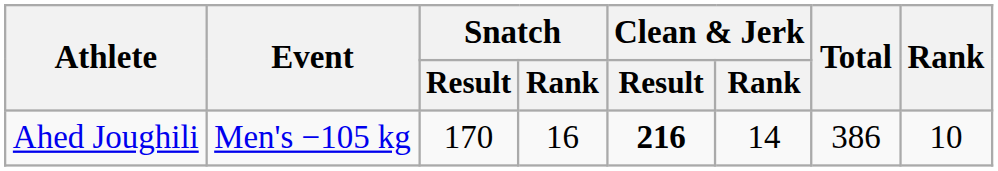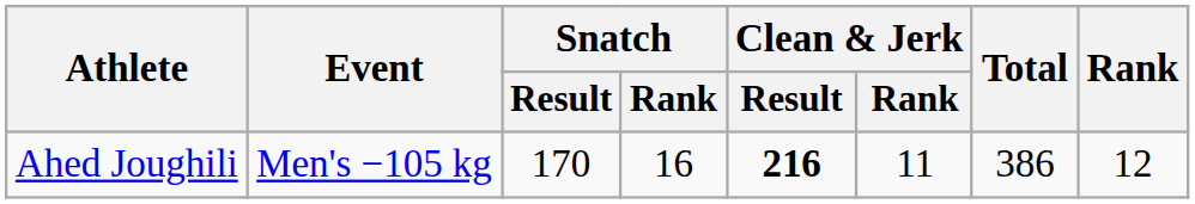 <table class="wikitable" style="font-size:90%">
 <tr>
 <th rowspan="2">Athlete</th>
 <th rowspan="2">Event</th>
 <th colspan="2">Snatch</th>
 <th colspan="2">Clean & Jerk</th>
 <th rowspan="2">Total</th>
 <th rowspan="2">Rank</th>
 </tr>
 <tr style="font-size:95%">
 <th>Result</th>
 <th>Rank</th>
 <th>Result</th>
 <th>Rank</th>
 </tr>
 <tr align=center>
 <td align=left><a href='#'>Ahed Joughili</a></td>
 <td align=left><a href='#'>Men's −105 kg</a></td>
 <td>170</td>
 <td>16</td>
 <td><strong>216</strong></td>
-<td>14</td>
+<td>11</td>
 <td>386</td>
-<td>10</td>
+<td>12</td>
 </tr>
 </table>
